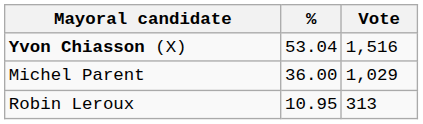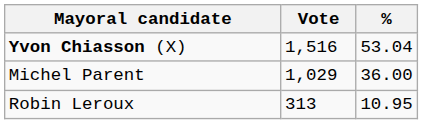 <table class="wikitable">
 <tr>
 <th bgcolor="#DDDDFF" width="200px">Mayoral candidate</th>
+<th bgcolor="#DDDDFF" width="50px">Vote</th>
 <th bgcolor="#DDDDFF" width="30px">%</th>
-<th bgcolor="#DDDDFF" width="50px">Vote</th>
 </tr>
 <tr>
 <td><strong>Yvon Chiasson</strong> (X)</td>
+<td>1,516</td>
 <td>53.04</td>
-<td>1,516</td>
 </tr>
 <tr>
 <td>Michel Parent</td>
+<td>1,029</td>
 <td>36.00</td>
-<td>1,029</td>
 </tr>
 <tr>
 <td>Robin Leroux</td>
+<td>313</td>
 <td>10.95</td>
-<td>313</td>
 </tr>
 </table>
